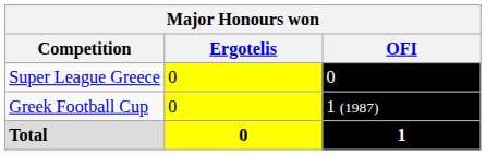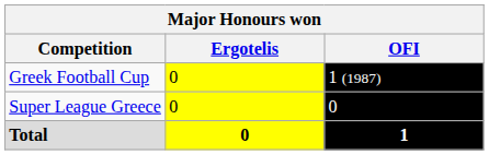 <table class="wikitable" style="text-align:center;font-size:95%">
 <tr>
 <th colspan=3>Major Honours won</th>
 </tr>
 <tr>
 <th>Competition</th>
 <th width="130"><a href='#'>Ergotelis</a></th>
 <th width="130"><a href='#'>OFI</a></th>
 </tr>
 <tr>
+<td style="text-align:left"><a href='#'>Greek Football Cup</a></td>
+<td style="background:#FFFF00; text-align:left">0</td>
+<td style="color:white;background:#000000; text-align:left">1 <small>(1987)</small></td>
+</tr>
+<tr>
 <td style="text-align:left"><a href='#'>Super League Greece</a></td>
 <td style="background:#FFFF00; text-align:left">0</td>
 <td style="color:white;background:#000000; text-align:left">0</td>
-</tr>
-<tr>
-<td style="text-align:left"><a href='#'>Greek Football Cup</a></td>
-<td style="background:#FFFF00; text-align:left">0</td>
-<td style="color:white;background:#000000; text-align:left">1 <small>(1987)</small></td>
 </tr>
 <tr>
 <td style="background:#dcdcdc; text-align:left"><strong>Total</strong></td>
 <td style="background:#FFFF00; text-align:center"><strong>0</strong></td>
 <td style="color:white;background:#000000"><strong>1</strong></td>
 </tr>
 </table>
